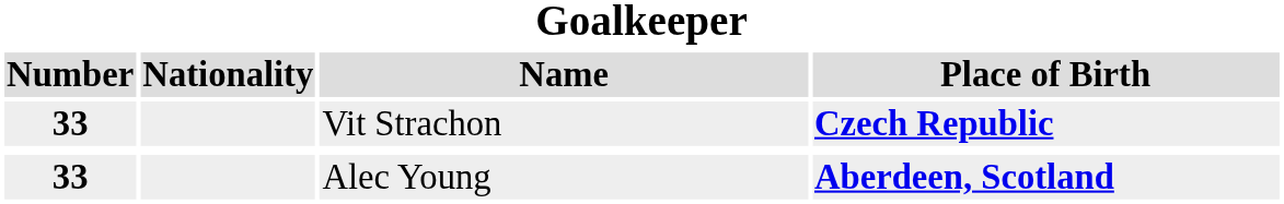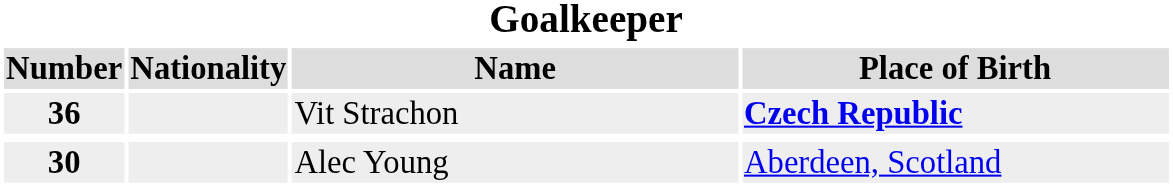 <table width=65%>
 <tr>
 <th colspan=6><big>Goalkeeper</big></th>
 </tr>
 <tr bgcolor="#dddddd">
 <th width=5%>Number</th>
 <th width=5%>Nationality</th>
 <th !width=15%>Name</th>
 <th width=37%>Place of Birth</th>
 </tr>
 <tr bgcolor="#eeeeee">
-<td align=center><strong>33</strong></td>
+<td align=center><strong>36</strong></td>
 <td align=center></td>
 <td>Vit Strachon</td>
 <td><strong><a href='#'>Czech Republic</a></strong></td>
 </tr>
 <tr>
 </tr>
 <tr bgcolor="#eeeeee">
-<td align=center><strong>33</strong></td>
+<td align=center><strong>30</strong></td>
 <td align=center></td>
 <td>Alec Young</td>
-<td><strong><a href='#'>Aberdeen, Scotland</a></strong></td>
+<td><a href='#'>Aberdeen, Scotland</a></td>
 </tr>
 </table>
